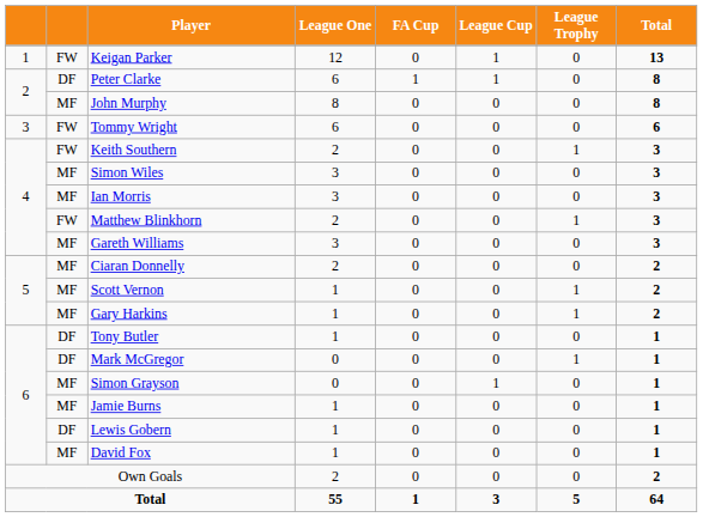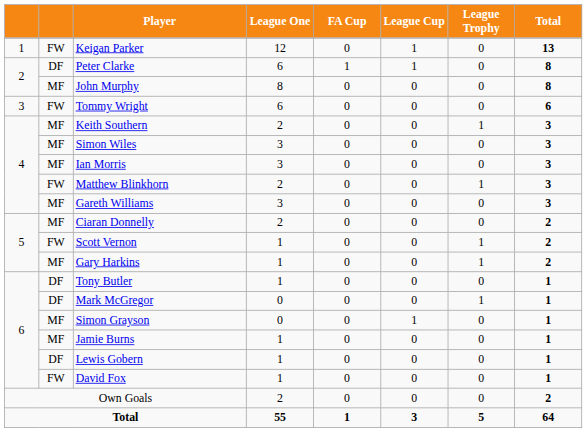 <table class="wikitable sortable" style="text-align:center; font-size:90%;">
 <tr>
 <th style="background-color:#F68712; color:#FFFFFF; width:35px;"></th>
 <th style="background-color:#F68712; color:#FFFFFF; width:35px;"></th>
 <th style="background-color:#F68712; color:#FFFFFF; width:205px;">Player</th>
 <th style="background-color:#F68712; color:#FFFFFF; width:75px;">League One</th>
 <th style="background-color:#F68712; color:#FFFFFF; width:75px;">FA Cup</th>
 <th style="background-color:#F68712; color:#FFFFFF; width:75px;">League Cup</th>
 <th style="background-color:#F68712; color:#FFFFFF; width:75px;">League Trophy</th>
 <th style="background-color:#F68712; color:#FFFFFF; width:75px;">Total</th>
 </tr>
 <tr>
 </tr>
 <tr>
 <td>1</td>
 <td>FW</td>
 <td align="left"> <a href='#'>Keigan Parker</a></td>
 <td>12</td>
 <td>0</td>
 <td>1</td>
 <td>0</td>
 <td><strong>13</strong></td>
 </tr>
 <tr>
 <td rowspan="2">2</td>
 <td>DF</td>
 <td align="left"> <a href='#'>Peter Clarke</a></td>
 <td>6</td>
 <td>1</td>
 <td>1</td>
 <td>0</td>
 <td><strong>8</strong></td>
 </tr>
 <tr>
 <td>MF</td>
 <td align="left"> <a href='#'>John Murphy</a></td>
 <td>8</td>
 <td>0</td>
 <td>0</td>
 <td>0</td>
 <td><strong>8</strong></td>
 </tr>
 <tr>
 <td>3</td>
 <td>FW</td>
 <td align="left"> <a href='#'>Tommy Wright</a></td>
 <td>6</td>
 <td>0</td>
 <td>0</td>
 <td>0</td>
 <td><strong>6</strong></td>
 </tr>
 <tr>
 <td rowspan="5">4</td>
-<td>FW</td>
+<td>MF</td>
 <td align="left"> <a href='#'>Keith Southern</a></td>
 <td>2</td>
 <td>0</td>
 <td>0</td>
 <td>1</td>
 <td><strong>3</strong></td>
 </tr>
 <tr>
 <td>MF</td>
 <td align="left"> <a href='#'>Simon Wiles</a></td>
 <td>3</td>
 <td>0</td>
 <td>0</td>
 <td>0</td>
 <td><strong>3</strong></td>
 </tr>
 <tr>
 <td>MF</td>
 <td align="left"> <a href='#'>Ian Morris</a></td>
 <td>3</td>
 <td>0</td>
 <td>0</td>
 <td>0</td>
 <td><strong>3</strong></td>
 </tr>
 <tr>
 <td>FW</td>
 <td align="left"> <a href='#'>Matthew Blinkhorn</a></td>
 <td>2</td>
 <td>0</td>
 <td>0</td>
 <td>1</td>
 <td><strong>3</strong></td>
 </tr>
 <tr>
 <td>MF</td>
 <td align="left"> <a href='#'>Gareth Williams</a></td>
 <td>3</td>
 <td>0</td>
 <td>0</td>
 <td>0</td>
 <td><strong>3</strong></td>
 </tr>
 <tr>
 <td rowspan="3">5</td>
 <td>MF</td>
 <td align="left"> <a href='#'>Ciaran Donnelly</a></td>
 <td>2</td>
 <td>0</td>
 <td>0</td>
 <td>0</td>
 <td><strong>2</strong></td>
 </tr>
 <tr>
-<td>MF</td>
+<td>FW</td>
 <td align="left"> <a href='#'>Scott Vernon</a></td>
 <td>1</td>
 <td>0</td>
 <td>0</td>
 <td>1</td>
 <td><strong>2</strong></td>
 </tr>
 <tr>
 <td>MF</td>
 <td align="left"> <a href='#'>Gary Harkins</a></td>
 <td>1</td>
 <td>0</td>
 <td>0</td>
 <td>1</td>
 <td><strong>2</strong></td>
 </tr>
 <tr>
 <td rowspan="6">6</td>
 <td>DF</td>
 <td align="left"> <a href='#'>Tony Butler</a></td>
 <td>1</td>
 <td>0</td>
 <td>0</td>
 <td>0</td>
 <td><strong>1</strong></td>
 </tr>
 <tr>
 <td>DF</td>
 <td align="left"> <a href='#'>Mark McGregor</a></td>
 <td>0</td>
 <td>0</td>
 <td>0</td>
 <td>1</td>
 <td><strong>1</strong></td>
 </tr>
 <tr>
 <td>MF</td>
 <td align="left"> <a href='#'>Simon Grayson</a></td>
 <td>0</td>
 <td>0</td>
 <td>1</td>
 <td>0</td>
 <td><strong>1</strong></td>
 </tr>
 <tr>
 <td>MF</td>
 <td align="left"> <a href='#'>Jamie Burns</a></td>
 <td>1</td>
 <td>0</td>
 <td>0</td>
 <td>0</td>
 <td><strong>1</strong></td>
 </tr>
 <tr>
 <td>DF</td>
 <td align="left"> <a href='#'>Lewis Gobern</a></td>
 <td>1</td>
 <td>0</td>
 <td>0</td>
 <td>0</td>
 <td><strong>1</strong></td>
 </tr>
 <tr>
-<td>MF</td>
+<td>FW</td>
 <td align="left"> <a href='#'>David Fox</a></td>
 <td>1</td>
 <td>0</td>
 <td>0</td>
 <td>0</td>
 <td><strong>1</strong></td>
 </tr>
 <tr class="sortbottom">
 <td colspan="3">Own Goals</td>
 <td>2</td>
 <td>0</td>
 <td>0</td>
 <td>0</td>
 <td><strong>2</strong></td>
 </tr>
 <tr class="sortbottom">
 <td colspan="3"><strong>Total</strong></td>
 <td><strong>55</strong></td>
 <td><strong>1</strong></td>
 <td><strong>3</strong></td>
 <td><strong>5</strong></td>
 <td><strong>64</strong></td>
 </tr>
 </table>
